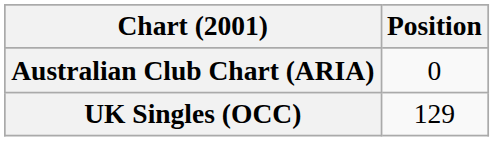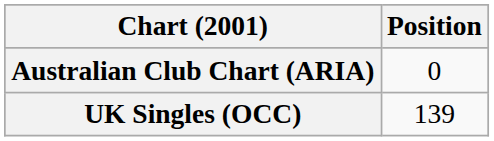 <table class="wikitable plainrowheaders" style="text-align:center">
 <tr>
 <th>Chart (2001)</th>
 <th>Position</th>
 </tr>
 <tr>
 <th scope="row">Australian Club Chart (ARIA)</th>
 <td>0</td>
 </tr>
 <tr>
 <th scope="row">UK Singles (OCC)</th>
-<td>129</td>
+<td>139</td>
 </tr>
 </table>
